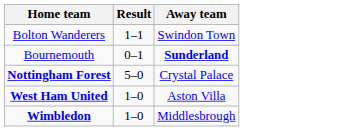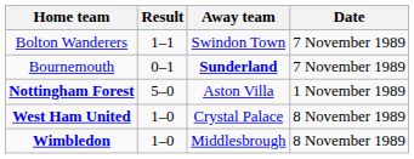 <table class="wikitable" style="text-align: center">
 <tr>
 <th>Home team</th>
 <th>Result</th>
 <th>Away team</th>
+<th>Date</th>
 </tr>
 <tr>
 <td><a href='#'>Bolton Wanderers</a></td>
 <td>1–1</td>
 <td><a href='#'>Swindon Town</a></td>
+<td>7 November 1989</td>
 </tr>
 <tr>
 <td><a href='#'>Bournemouth</a></td>
 <td>0–1</td>
 <td><strong><a href='#'>Sunderland</a></strong></td>
+<td>7 November 1989</td>
 </tr>
 <tr>
 <td><strong><a href='#'>Nottingham Forest</a></strong></td>
 <td>5–0</td>
-<td><a href='#'>Crystal Palace</a></td>
+<td><a href='#'>Aston Villa</a></td>
+<td>1 November 1989</td>
 </tr>
 <tr>
 <td><strong><a href='#'>West Ham United</a></strong></td>
 <td>1–0</td>
-<td><a href='#'>Aston Villa</a></td>
+<td><a href='#'>Crystal Palace</a></td>
+<td>8 November 1989</td>
 </tr>
 <tr>
 <td><strong><a href='#'>Wimbledon</a></strong></td>
 <td>1–0</td>
 <td><a href='#'>Middlesbrough</a></td>
+<td>8 November 1989</td>
 </tr>
 </table>
